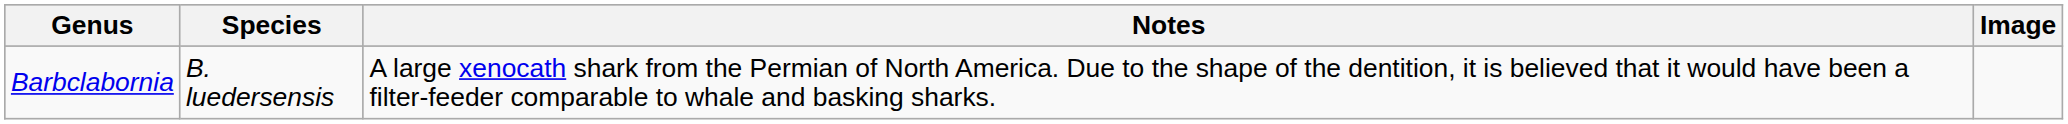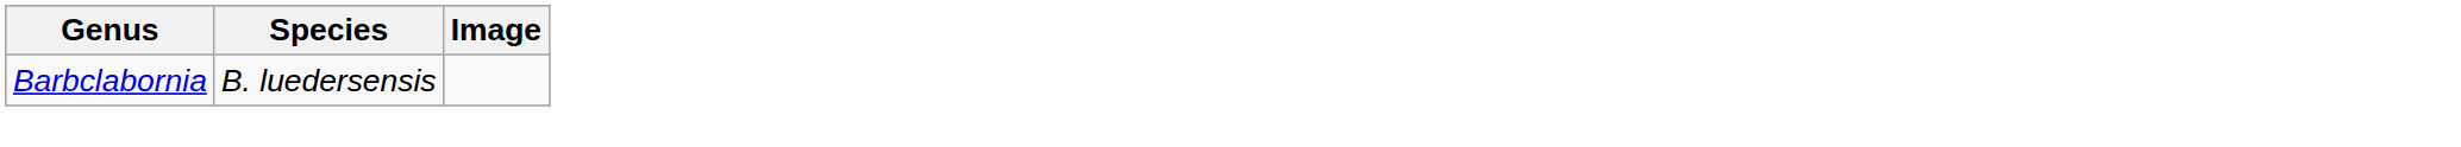 <table class="wikitable">
 <tr>
 <th>Genus</th>
 <th>Species</th>
-<th>Notes</th>
 <th>Image</th>
 </tr>
 <tr>
 <td><em><a href='#'>Barbclabornia</a></em></td>
 <td><em>B. luedersensis</em></td>
-<td>A large <a href='#'>xenocath</a> shark from the Permian of North America. Due to the shape of the dentition, it is believed that it would have been a filter-feeder comparable to whale and basking sharks.</td>
 <td></td>
 </tr>
 </table>
